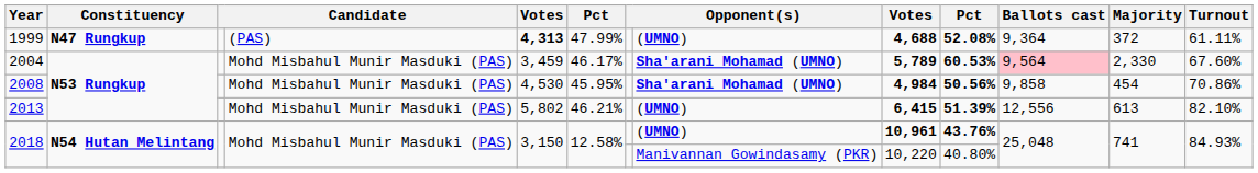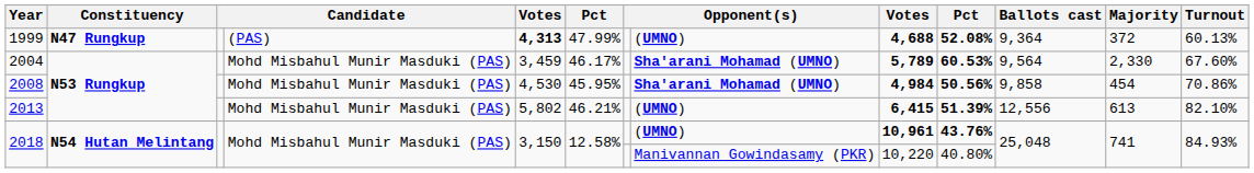 <table class="wikitable" style="margin:0.5em ; font-size:95%">
 <tr>
 <th>Year</th>
 <th>Constituency</th>
 <th colspan=2>Candidate</th>
 <th>Votes</th>
 <th>Pct</th>
 <th colspan=2>Opponent(s)</th>
 <th>Votes</th>
 <th>Pct</th>
 <th>Ballots cast</th>
 <th>Majority</th>
 <th>Turnout</th>
 </tr>
 <tr>
 <td>1999</td>
 <td><strong>N47 <a href='#'>Rungkup</a></strong></td>
 <td></td>
 <td> (<a href='#'>PAS</a>)</td>
 <td align=right><strong>4,313</strong></td>
 <td>47.99%</td>
 <td></td>
 <td> (<a href='#'><strong>UMNO</strong></a>)</td>
 <td align="right"><strong>4,688</strong></td>
 <td><strong>52.08%</strong></td>
 <td>9,364</td>
 <td>372</td>
-<td>61.11%</td>
+<td>60.13%</td>
 </tr>
 <tr>
 <td>2004</td>
 <td rowspan=3><strong>N53 <a href='#'>Rungkup</a></strong></td>
 <td></td>
 <td>Mohd Misbahul Munir Masduki (<a href='#'>PAS</a>)</td>
 <td align=right>3,459</td>
 <td>46.17%</td>
 <td></td>
 <td><strong><a href='#'>Sha'arani Mohamad</a></strong> (<a href='#'><strong>UMNO</strong></a>)</td>
 <td align="right"><strong>5,789</strong></td>
 <td><strong>60.53%</strong></td>
-<td style="background: pink;">9,564</td>
+<td>9,564</td>
 <td>2,330</td>
 <td>67.60%</td>
 </tr>
 <tr>
 <td><a href='#'>2008</a></td>
 <td></td>
 <td>Mohd Misbahul Munir Masduki (<a href='#'>PAS</a>)</td>
 <td align=right>4,530</td>
 <td>45.95%</td>
 <td></td>
 <td><strong><a href='#'>Sha'arani Mohamad</a></strong> (<a href='#'><strong>UMNO</strong></a>)</td>
 <td align="right"><strong>4,984</strong></td>
 <td><strong>50.56%</strong></td>
 <td>9,858</td>
 <td>454</td>
 <td>70.86%</td>
 </tr>
 <tr>
 <td><a href='#'>2013</a></td>
 <td></td>
 <td>Mohd Misbahul Munir Masduki (<a href='#'>PAS</a>)</td>
 <td align=right>5,802</td>
 <td>46.21%</td>
 <td></td>
 <td> (<a href='#'><strong>UMNO</strong></a>)</td>
 <td align=right><strong>6,415</strong></td>
 <td><strong>51.39%</strong></td>
 <td>12,556</td>
 <td>613</td>
 <td>82.10%</td>
 </tr>
 <tr>
 <td rowspan=2><a href='#'>2018</a></td>
 <td rowspan=2><strong>N54 <a href='#'>Hutan Melintang</a></strong></td>
 <td rowspan=2 ></td>
 <td rowspan=2>Mohd Misbahul Munir Masduki (<a href='#'>PAS</a>)</td>
 <td rowspan=2 align=right>3,150</td>
 <td rowspan=2>12.58%</td>
 <td></td>
 <td> (<a href='#'><strong>UMNO</strong></a>)</td>
 <td align=right><strong>10,961</strong></td>
 <td><strong>43.76%</strong></td>
 <td rowspan=2>25,048</td>
 <td rowspan=2>741</td>
 <td rowspan=2>84.93%</td>
 </tr>
 <tr>
 <td></td>
 <td><a href='#'>Manivannan Gowindasamy</a> (<a href='#'>PKR</a>)</td>
 <td align=right>10,220</td>
 <td>40.80%</td>
 </tr>
 </table>
